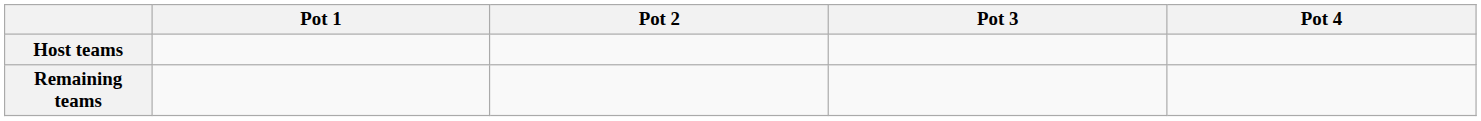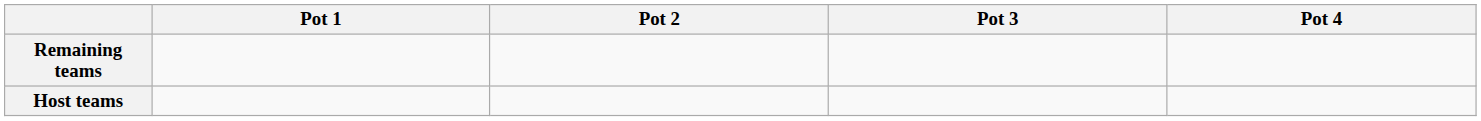 <table class="wikitable">
 <tr>
 <th width="10%"></th>
 <th width=23%>Pot 1</th>
 <th width=23%>Pot 2</th>
 <th width=23%>Pot 3</th>
 <th width=23%>Pot 4</th>
 </tr>
 <tr>
+<th>Remaining teams</th>
+<td valign=top></td>
+<td valign=top></td>
+<td valign=top></td>
+<td valign=top></td>
+</tr>
+<tr>
 <th>Host teams</th>
 <td valign=top></td>
 <td valign=top></td>
 <td valign=top></td>
 <td valign=top></td>
 </tr>
-<tr>
-<th>Remaining teams</th>
-<td valign=top></td>
-<td valign=top></td>
-<td valign=top></td>
-<td valign=top></td>
-</tr>
 </table>
